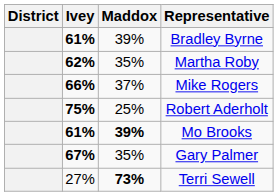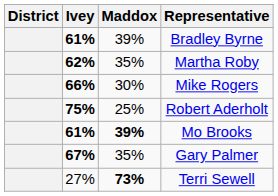 <table class=wikitable>
 <tr>
 <th>District</th>
 <th>Ivey</th>
 <th>Maddox</th>
 <th>Representative</th>
 </tr>
 <tr align=center>
 <th></th>
 <td><strong>61%</strong></td>
 <td>39%</td>
 <td><a href='#'>Bradley Byrne</a></td>
 </tr>
 <tr align=center>
 <th></th>
 <td><strong>62%</strong></td>
 <td>35%</td>
 <td><a href='#'>Martha Roby</a></td>
 </tr>
 <tr align=center>
 <th></th>
 <td><strong>66%</strong></td>
-<td>37%</td>
+<td>30%</td>
 <td><a href='#'>Mike Rogers</a></td>
 </tr>
 <tr align=center>
 <th></th>
 <td><strong>75%</strong></td>
 <td>25%</td>
 <td><a href='#'>Robert Aderholt</a></td>
 </tr>
 <tr align=center>
 <th></th>
 <td><strong>61%</strong></td>
 <td><strong>39%</strong></td>
 <td><a href='#'>Mo Brooks</a></td>
 </tr>
 <tr align=center>
 <th></th>
 <td><strong>67%</strong></td>
 <td>35%</td>
 <td><a href='#'>Gary Palmer</a></td>
 </tr>
 <tr align=center>
 <th></th>
 <td>27%</td>
 <td><strong>73%</strong></td>
 <td><a href='#'>Terri Sewell</a></td>
 </tr>
 </table>
